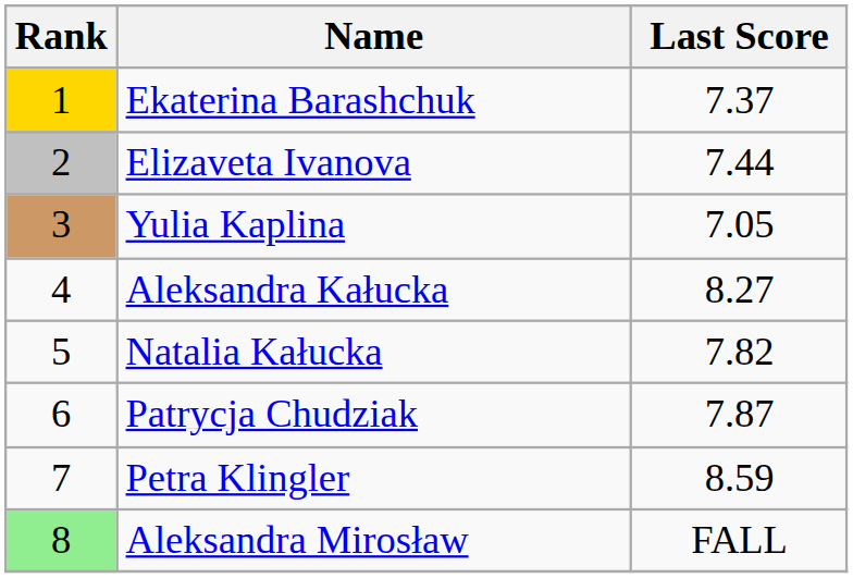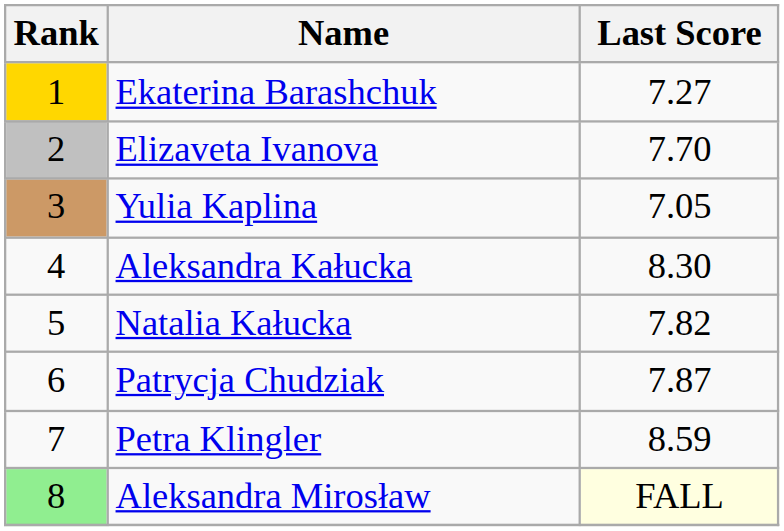 <table class="wikitable">
 <tr>
 <th>Rank</th>
 <th width = "200">Name</th>
 <th width = "80">Last Score</th>
 </tr>
 <tr>
 <td align="center" style="background: gold">1</td>
 <td> <a href='#'>Ekaterina Barashchuk</a></td>
-<td align="center">7.37</td>
+<td align="center">7.27</td>
 </tr>
 <tr>
 <td align="center" style="background: silver">2</td>
 <td> <a href='#'>Elizaveta Ivanova</a></td>
-<td align="center">7.44</td>
+<td align="center">7.70</td>
 </tr>
 <tr>
 <td align="center" style="background: #cc9966">3</td>
 <td> <a href='#'>Yulia Kaplina</a></td>
 <td align="center">7.05</td>
 </tr>
 <tr>
 <td align="center">4</td>
 <td> <a href='#'>Aleksandra Kałucka</a></td>
-<td align="center">8.27</td>
+<td align="center">8.30</td>
 </tr>
 <tr>
 <td align="center">5</td>
 <td> <a href='#'>Natalia Kałucka</a></td>
 <td align="center">7.82</td>
 </tr>
 <tr>
 <td align="center">6</td>
 <td> <a href='#'>Patrycja Chudziak</a></td>
 <td align="center">7.87</td>
 </tr>
 <tr>
 <td align="center">7</td>
 <td> <a href='#'>Petra Klingler</a></td>
 <td align="center">8.59</td>
 </tr>
 <tr>
 <td align="center" style="background: lightgreen;">8</td>
 <td> <a href='#'>Aleksandra Mirosław</a></td>
-<td align="center">FALL</td>
+<td align="center" style="background: lightyellow;">FALL</td>
 </tr>
 <tr>
 </tr>
 </table>
